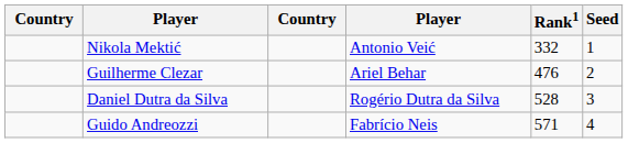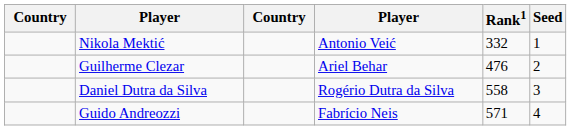 <table class="sortable wikitable">
 <tr>
 <th width="70">Country</th>
 <th width="175">Player</th>
 <th width="70">Country</th>
 <th width="175">Player</th>
 <th>Rank<sup>1</sup></th>
 <th>Seed</th>
 </tr>
 <tr>
 <td></td>
 <td><a href='#'>Nikola Mektić</a></td>
 <td></td>
 <td><a href='#'>Antonio Veić</a></td>
 <td>332</td>
 <td>1</td>
 </tr>
 <tr>
 <td></td>
 <td><a href='#'>Guilherme Clezar</a></td>
 <td></td>
 <td><a href='#'>Ariel Behar</a></td>
 <td>476</td>
 <td>2</td>
 </tr>
 <tr>
 <td></td>
 <td><a href='#'>Daniel Dutra da Silva</a></td>
 <td></td>
 <td><a href='#'>Rogério Dutra da Silva</a></td>
-<td>528</td>
+<td>558</td>
 <td>3</td>
 </tr>
 <tr>
 <td></td>
 <td><a href='#'>Guido Andreozzi</a></td>
 <td></td>
 <td><a href='#'>Fabrício Neis</a></td>
 <td>571</td>
 <td>4</td>
 </tr>
 </table>
